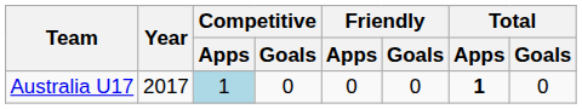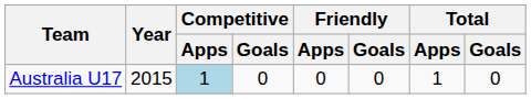 <table class="wikitable" style="text-align:center">
 <tr>
 <th rowspan=2>Team</th>
 <th rowspan=2>Year</th>
 <th colspan=2>Competitive</th>
 <th colspan=2>Friendly</th>
 <th colspan=2>Total</th>
 </tr>
 <tr>
 <th>Apps</th>
 <th>Goals</th>
 <th>Apps</th>
 <th>Goals</th>
 <th>Apps</th>
 <th>Goals</th>
 </tr>
 <tr>
 <td><a href='#'>Australia U17</a></td>
-<td>2017</td>
+<td>2015</td>
 <td style="background: lightblue;">1</td>
 <td>0</td>
 <td>0</td>
 <td>0</td>
-<td><strong>1</strong></td>
+<td>1</td>
 <td>0</td>
 </tr>
 </table>
